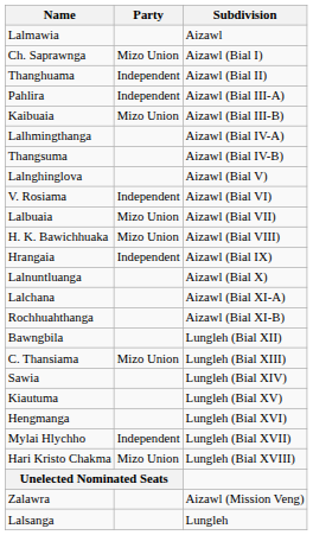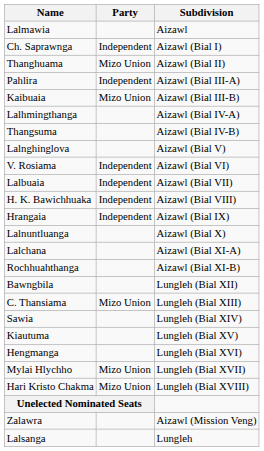 <table class="wikitable sortable">
 <tr>
 <th>Name</th>
 <th>Party</th>
 <th>Subdivision</th>
 </tr>
 <tr>
 <td>Lalmawia</td>
 <td></td>
 <td>Aizawl</td>
 </tr>
 <tr>
 <td>Ch. Saprawnga</td>
-<td>Mizo Union</td>
+<td>Independent</td>
 <td>Aizawl (Bial I)</td>
 </tr>
 <tr>
 <td>Thanghuama</td>
-<td>Independent</td>
+<td>Mizo Union</td>
 <td>Aizawl (Bial II)</td>
 </tr>
 <tr>
 <td>Pahlira</td>
 <td>Independent</td>
 <td>Aizawl (Bial III-A)</td>
 </tr>
 <tr>
 <td>Kaibuaia</td>
 <td>Mizo Union</td>
 <td>Aizawl (Bial III-B)</td>
 </tr>
 <tr>
 <td>Lalhmingthanga</td>
 <td></td>
 <td>Aizawl (Bial IV-A)</td>
 </tr>
 <tr>
 <td>Thangsuma</td>
 <td></td>
 <td>Aizawl (Bial IV-B)</td>
 </tr>
 <tr>
 <td>Lalnghinglova</td>
 <td></td>
 <td>Aizawl (Bial V)</td>
 </tr>
 <tr>
 <td>V. Rosiama</td>
 <td>Independent</td>
 <td>Aizawl (Bial VI)</td>
 </tr>
 <tr>
 <td>Lalbuaia</td>
-<td>Mizo Union</td>
+<td>Independent</td>
 <td>Aizawl (Bial VII)</td>
 </tr>
 <tr>
 <td>H. K. Bawichhuaka</td>
-<td>Mizo Union</td>
+<td>Independent</td>
 <td>Aizawl (Bial VIII)</td>
 </tr>
 <tr>
 <td>Hrangaia</td>
 <td>Independent</td>
 <td>Aizawl (Bial IX)</td>
 </tr>
 <tr>
 <td>Lalnuntluanga</td>
 <td></td>
 <td>Aizawl (Bial X)</td>
 </tr>
 <tr>
 <td>Lalchana</td>
 <td></td>
 <td>Aizawl (Bial XI-A)</td>
 </tr>
 <tr>
 <td>Rochhuahthanga</td>
 <td></td>
 <td>Aizawl (Bial XI-B)</td>
 </tr>
 <tr>
 <td>Bawngbila</td>
 <td></td>
 <td>Lungleh (Bial XII)</td>
 </tr>
 <tr>
 <td>C. Thansiama</td>
 <td>Mizo Union</td>
 <td>Lungleh (Bial XIII)</td>
 </tr>
 <tr>
 <td>Sawia</td>
 <td></td>
 <td>Lungleh (Bial XIV)</td>
 </tr>
 <tr>
 <td>Kiautuma</td>
 <td></td>
 <td>Lungleh (Bial XV)</td>
 </tr>
 <tr>
 <td>Hengmanga</td>
 <td></td>
 <td>Lungleh (Bial XVI)</td>
 </tr>
 <tr>
 <td>Mylai Hlychho</td>
-<td>Independent</td>
+<td>Mizo Union</td>
 <td>Lungleh (Bial XVII)</td>
 </tr>
 <tr>
 <td>Hari Kristo Chakma</td>
 <td>Mizo Union</td>
 <td>Lungleh (Bial XVIII)</td>
 </tr>
 <tr>
 <th colspan=2>Unelected Nominated Seats</th>
 </tr>
 <tr>
 <td>Zalawra</td>
 <td></td>
 <td>Aizawl (Mission Veng)</td>
 </tr>
 <tr>
 <td>Lalsanga</td>
 <td></td>
 <td>Lungleh</td>
 </tr>
 </table>
